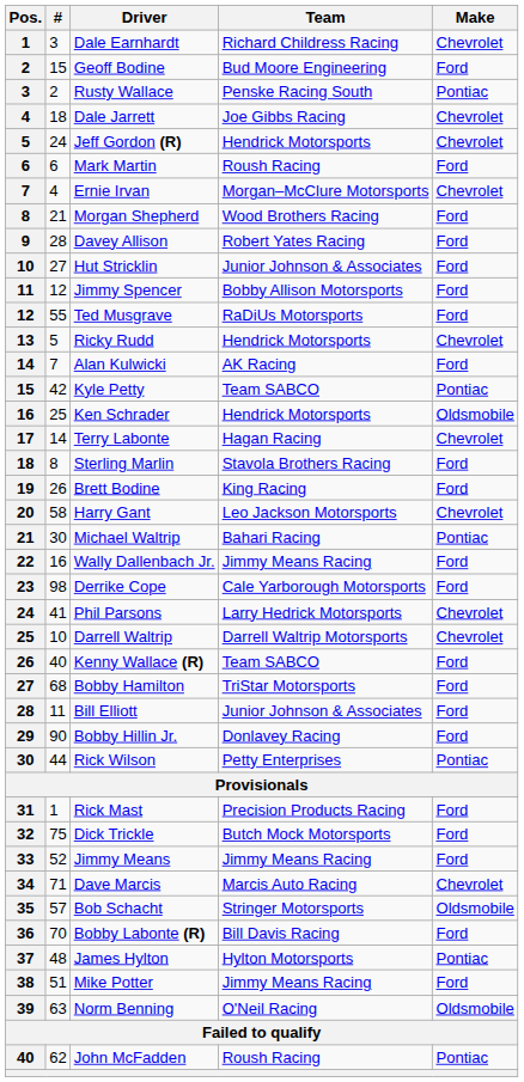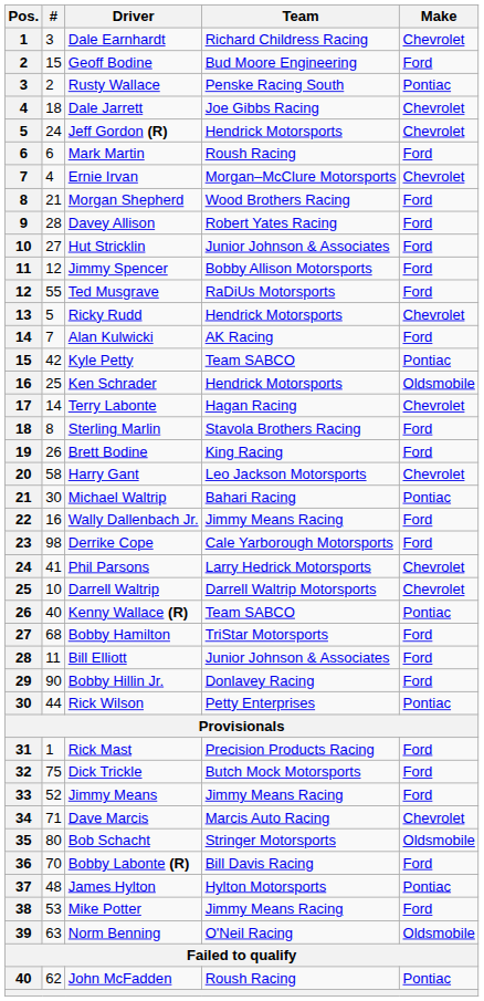 <table class="wikitable" style="font-size:95%">
 <tr>
 <th>Pos.</th>
 <th>#</th>
 <th>Driver</th>
 <th>Team</th>
 <th>Make</th>
 </tr>
 <tr>
 <th>1</th>
 <td>3</td>
 <td><a href='#'>Dale Earnhardt</a></td>
 <td><a href='#'>Richard Childress Racing</a></td>
 <td><a href='#'>Chevrolet</a></td>
 </tr>
 <tr>
 <th>2</th>
 <td>15</td>
 <td><a href='#'>Geoff Bodine</a></td>
 <td><a href='#'>Bud Moore Engineering</a></td>
 <td><a href='#'>Ford</a></td>
 </tr>
 <tr>
 <th>3</th>
 <td>2</td>
 <td><a href='#'>Rusty Wallace</a></td>
 <td><a href='#'>Penske Racing South</a></td>
 <td><a href='#'>Pontiac</a></td>
 </tr>
 <tr>
 <th>4</th>
 <td>18</td>
 <td><a href='#'>Dale Jarrett</a></td>
 <td><a href='#'>Joe Gibbs Racing</a></td>
 <td><a href='#'>Chevrolet</a></td>
 </tr>
 <tr>
 <th>5</th>
 <td>24</td>
 <td><a href='#'>Jeff Gordon</a> <strong>(R)</strong></td>
 <td><a href='#'>Hendrick Motorsports</a></td>
 <td><a href='#'>Chevrolet</a></td>
 </tr>
 <tr>
 <th>6</th>
 <td>6</td>
 <td><a href='#'>Mark Martin</a></td>
 <td><a href='#'>Roush Racing</a></td>
 <td><a href='#'>Ford</a></td>
 </tr>
 <tr>
 <th>7</th>
 <td>4</td>
 <td><a href='#'>Ernie Irvan</a></td>
 <td><a href='#'>Morgan–McClure Motorsports</a></td>
 <td><a href='#'>Chevrolet</a></td>
 </tr>
 <tr>
 <th>8</th>
 <td>21</td>
 <td><a href='#'>Morgan Shepherd</a></td>
 <td><a href='#'>Wood Brothers Racing</a></td>
 <td><a href='#'>Ford</a></td>
 </tr>
 <tr>
 <th>9</th>
 <td>28</td>
 <td><a href='#'>Davey Allison</a></td>
 <td><a href='#'>Robert Yates Racing</a></td>
 <td><a href='#'>Ford</a></td>
 </tr>
 <tr>
 <th>10</th>
 <td>27</td>
 <td><a href='#'>Hut Stricklin</a></td>
 <td><a href='#'>Junior Johnson & Associates</a></td>
 <td><a href='#'>Ford</a></td>
 </tr>
 <tr>
 <th>11</th>
 <td>12</td>
 <td><a href='#'>Jimmy Spencer</a></td>
 <td><a href='#'>Bobby Allison Motorsports</a></td>
 <td><a href='#'>Ford</a></td>
 </tr>
 <tr>
 <th>12</th>
 <td>55</td>
 <td><a href='#'>Ted Musgrave</a></td>
 <td><a href='#'>RaDiUs Motorsports</a></td>
 <td><a href='#'>Ford</a></td>
 </tr>
 <tr>
 <th>13</th>
 <td>5</td>
 <td><a href='#'>Ricky Rudd</a></td>
 <td><a href='#'>Hendrick Motorsports</a></td>
 <td><a href='#'>Chevrolet</a></td>
 </tr>
 <tr>
 <th>14</th>
 <td>7</td>
 <td><a href='#'>Alan Kulwicki</a></td>
 <td><a href='#'>AK Racing</a></td>
 <td><a href='#'>Ford</a></td>
 </tr>
 <tr>
 <th>15</th>
 <td>42</td>
 <td><a href='#'>Kyle Petty</a></td>
 <td><a href='#'>Team SABCO</a></td>
 <td><a href='#'>Pontiac</a></td>
 </tr>
 <tr>
 <th>16</th>
 <td>25</td>
 <td><a href='#'>Ken Schrader</a></td>
 <td><a href='#'>Hendrick Motorsports</a></td>
 <td><a href='#'>Oldsmobile</a></td>
 </tr>
 <tr>
 <th>17</th>
 <td>14</td>
 <td><a href='#'>Terry Labonte</a></td>
 <td><a href='#'>Hagan Racing</a></td>
 <td><a href='#'>Chevrolet</a></td>
 </tr>
 <tr>
 <th>18</th>
 <td>8</td>
 <td><a href='#'>Sterling Marlin</a></td>
 <td><a href='#'>Stavola Brothers Racing</a></td>
 <td><a href='#'>Ford</a></td>
 </tr>
 <tr>
 <th>19</th>
 <td>26</td>
 <td><a href='#'>Brett Bodine</a></td>
 <td><a href='#'>King Racing</a></td>
 <td><a href='#'>Ford</a></td>
 </tr>
 <tr>
 <th>20</th>
 <td>58</td>
 <td><a href='#'>Harry Gant</a></td>
 <td><a href='#'>Leo Jackson Motorsports</a></td>
 <td><a href='#'>Chevrolet</a></td>
 </tr>
 <tr>
 <th>21</th>
 <td>30</td>
 <td><a href='#'>Michael Waltrip</a></td>
 <td><a href='#'>Bahari Racing</a></td>
 <td><a href='#'>Pontiac</a></td>
 </tr>
 <tr>
 <th>22</th>
 <td>16</td>
 <td><a href='#'>Wally Dallenbach Jr.</a></td>
 <td><a href='#'>Jimmy Means Racing</a></td>
 <td><a href='#'>Ford</a></td>
 </tr>
 <tr>
 <th>23</th>
 <td>98</td>
 <td><a href='#'>Derrike Cope</a></td>
 <td><a href='#'>Cale Yarborough Motorsports</a></td>
 <td><a href='#'>Ford</a></td>
 </tr>
 <tr>
 <th>24</th>
 <td>41</td>
 <td><a href='#'>Phil Parsons</a></td>
 <td><a href='#'>Larry Hedrick Motorsports</a></td>
 <td><a href='#'>Chevrolet</a></td>
 </tr>
 <tr>
 <th>25</th>
 <td>10</td>
 <td><a href='#'>Darrell Waltrip</a></td>
 <td><a href='#'>Darrell Waltrip Motorsports</a></td>
 <td><a href='#'>Chevrolet</a></td>
 </tr>
 <tr>
 <th>26</th>
 <td>40</td>
 <td><a href='#'>Kenny Wallace</a> <strong>(R)</strong></td>
 <td><a href='#'>Team SABCO</a></td>
-<td><a href='#'>Ford</a></td>
+<td><a href='#'>Pontiac</a></td>
 </tr>
 <tr>
 <th>27</th>
 <td>68</td>
 <td><a href='#'>Bobby Hamilton</a></td>
 <td><a href='#'>TriStar Motorsports</a></td>
 <td><a href='#'>Ford</a></td>
 </tr>
 <tr>
 <th>28</th>
 <td>11</td>
 <td><a href='#'>Bill Elliott</a></td>
 <td><a href='#'>Junior Johnson & Associates</a></td>
 <td><a href='#'>Ford</a></td>
 </tr>
 <tr>
 <th>29</th>
 <td>90</td>
 <td><a href='#'>Bobby Hillin Jr.</a></td>
 <td><a href='#'>Donlavey Racing</a></td>
 <td><a href='#'>Ford</a></td>
 </tr>
 <tr>
 <th>30</th>
 <td>44</td>
 <td><a href='#'>Rick Wilson</a></td>
 <td><a href='#'>Petty Enterprises</a></td>
 <td><a href='#'>Pontiac</a></td>
 </tr>
 <tr>
 <th colspan="5">Provisionals</th>
 </tr>
 <tr>
 <th>31</th>
 <td>1</td>
 <td><a href='#'>Rick Mast</a></td>
 <td><a href='#'>Precision Products Racing</a></td>
 <td><a href='#'>Ford</a></td>
 </tr>
 <tr>
 <th>32</th>
 <td>75</td>
 <td><a href='#'>Dick Trickle</a></td>
 <td><a href='#'>Butch Mock Motorsports</a></td>
 <td><a href='#'>Ford</a></td>
 </tr>
 <tr>
 <th>33</th>
 <td>52</td>
 <td><a href='#'>Jimmy Means</a></td>
 <td><a href='#'>Jimmy Means Racing</a></td>
 <td><a href='#'>Ford</a></td>
 </tr>
 <tr>
 <th>34</th>
 <td>71</td>
 <td><a href='#'>Dave Marcis</a></td>
 <td><a href='#'>Marcis Auto Racing</a></td>
 <td><a href='#'>Chevrolet</a></td>
 </tr>
 <tr>
 <th>35</th>
-<td>57</td>
+<td>80</td>
 <td><a href='#'>Bob Schacht</a></td>
 <td><a href='#'>Stringer Motorsports</a></td>
 <td><a href='#'>Oldsmobile</a></td>
 </tr>
 <tr>
 <th>36</th>
 <td>70</td>
 <td><a href='#'>Bobby Labonte</a> <strong>(R)</strong></td>
 <td><a href='#'>Bill Davis Racing</a></td>
 <td><a href='#'>Ford</a></td>
 </tr>
 <tr>
 <th>37</th>
 <td>48</td>
 <td><a href='#'>James Hylton</a></td>
 <td><a href='#'>Hylton Motorsports</a></td>
 <td><a href='#'>Pontiac</a></td>
 </tr>
 <tr>
 <th>38</th>
-<td>51</td>
+<td>53</td>
 <td><a href='#'>Mike Potter</a></td>
 <td><a href='#'>Jimmy Means Racing</a></td>
 <td><a href='#'>Ford</a></td>
 </tr>
 <tr>
 <th>39</th>
 <td>63</td>
 <td><a href='#'>Norm Benning</a></td>
 <td><a href='#'>O'Neil Racing</a></td>
 <td><a href='#'>Oldsmobile</a></td>
 </tr>
 <tr>
 <th colspan="5">Failed to qualify</th>
 </tr>
 <tr>
 <th>40</th>
 <td>62</td>
 <td><a href='#'>John McFadden</a></td>
 <td><a href='#'>Roush Racing</a></td>
 <td><a href='#'>Pontiac</a></td>
 </tr>
 <tr>
 <th colspan="5"></th>
 </tr>
 </table>
